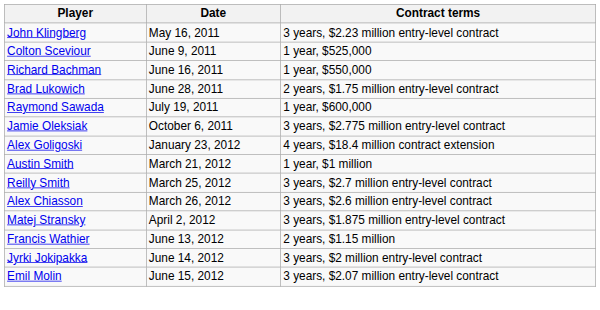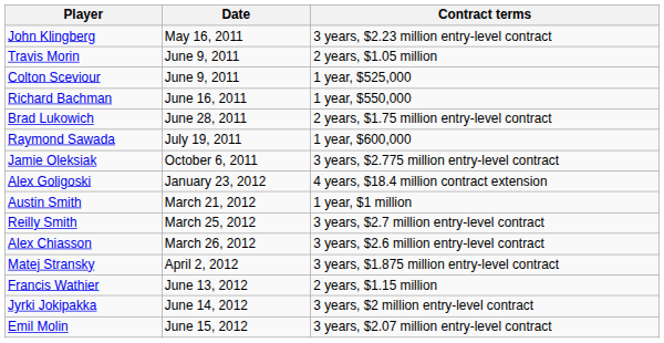 <table class="wikitable" style="border-collapse: collapse; width: 50em; padding: 3;">
 <tr align="center"  bgcolor="#dddddd">
 <th>Player</th>
 <th>Date</th>
 <th>Contract terms</th>
 </tr>
 <tr>
 <td><a href='#'>John Klingberg</a></td>
 <td>May 16, 2011</td>
 <td>3 years, $2.23 million entry-level contract</td>
+</tr>
+<tr>
+<td><a href='#'>Travis Morin</a></td>
+<td>June 9, 2011</td>
+<td>2 years, $1.05 million</td>
 </tr>
 <tr>
 <td><a href='#'>Colton Sceviour</a></td>
 <td>June 9, 2011</td>
 <td>1 year, $525,000</td>
 </tr>
 <tr>
 <td><a href='#'>Richard Bachman</a></td>
 <td>June 16, 2011</td>
 <td>1 year, $550,000</td>
 </tr>
 <tr>
 <td><a href='#'>Brad Lukowich</a></td>
 <td>June 28, 2011</td>
 <td>2 years, $1.75 million entry-level contract</td>
 </tr>
 <tr>
 <td><a href='#'>Raymond Sawada</a></td>
 <td>July 19, 2011</td>
 <td>1 year, $600,000</td>
 </tr>
 <tr>
 <td><a href='#'>Jamie Oleksiak</a></td>
 <td>October 6, 2011</td>
 <td>3 years, $2.775 million entry-level contract</td>
 </tr>
 <tr>
 <td><a href='#'>Alex Goligoski</a></td>
 <td>January 23, 2012</td>
 <td>4 years, $18.4 million contract extension</td>
 </tr>
 <tr>
 <td><a href='#'>Austin Smith</a></td>
 <td>March 21, 2012</td>
 <td>1 year, $1 million</td>
 </tr>
 <tr>
 <td><a href='#'>Reilly Smith</a></td>
 <td>March 25, 2012</td>
 <td>3 years, $2.7 million entry-level contract</td>
 </tr>
 <tr>
 <td><a href='#'>Alex Chiasson</a></td>
 <td>March 26, 2012</td>
 <td>3 years, $2.6 million entry-level contract</td>
 </tr>
 <tr>
 <td><a href='#'>Matej Stransky</a></td>
 <td>April 2, 2012</td>
 <td>3 years, $1.875 million entry-level contract</td>
 </tr>
 <tr>
 <td><a href='#'>Francis Wathier</a></td>
 <td>June 13, 2012</td>
 <td>2 years, $1.15 million</td>
 </tr>
 <tr>
 <td><a href='#'>Jyrki Jokipakka</a></td>
 <td>June 14, 2012</td>
 <td>3 years, $2 million entry-level contract</td>
 </tr>
 <tr>
 <td><a href='#'>Emil Molin</a></td>
 <td>June 15, 2012</td>
 <td>3 years, $2.07 million entry-level contract</td>
 </tr>
 </table>
